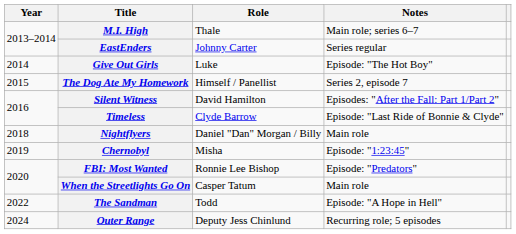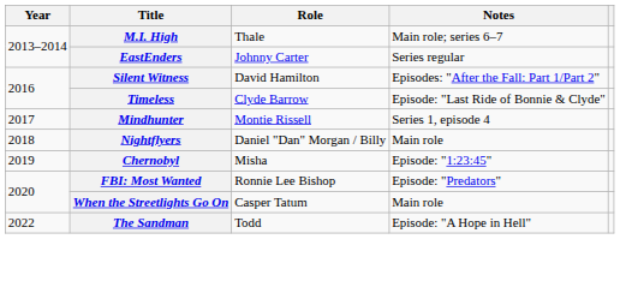 <table class="wikitable sortable plainrowheaders">
 <tr>
 <th scope="col">Year</th>
 <th scope="col">Title</th>
 <th scope="col">Role</th>
 <th scope="col">Notes</th>
 <th scope="col" class="unsortable"></th>
 </tr>
 <tr>
 <td rowspan="2">2013–2014</td>
 <th scope="row"><em><a href='#'>M.I. High</a></em></th>
 <td>Thale</td>
 <td>Main role; series 6–7</td>
 <td></td>
 </tr>
 <tr>
 <th scope="row"><em><a href='#'>EastEnders</a></em></th>
 <td><a href='#'>Johnny Carter</a></td>
 <td>Series regular</td>
 <td></td>
 </tr>
 <tr>
-<td>2014</td>
-<th scope="row"><em><a href='#'>Give Out Girls</a></em></th>
-<td>Luke</td>
-<td>Episode: "The Hot Boy"</td>
-<td></td>
-</tr>
-<tr>
-<td>2015</td>
-<th scope="row"><em><a href='#'>The Dog Ate My Homework</a></em></th>
-<td>Himself / Panellist</td>
-<td>Series 2, episode 7</td>
-<td></td>
-</tr>
-<tr>
 <td rowspan="2">2016</td>
 <th scope="row"><em><a href='#'>Silent Witness</a></em></th>
 <td>David Hamilton</td>
 <td>Episodes: "<a href='#'>After the Fall: Part 1/Part 2</a>"</td>
 <td></td>
 </tr>
 <tr>
 <th scope="row"><em><a href='#'>Timeless</a></em></th>
 <td><a href='#'>Clyde Barrow</a></td>
 <td>Episode: "Last Ride of Bonnie & Clyde"</td>
+<td></td>
+</tr>
+<tr>
+<td>2017</td>
+<th scope="row"><em><a href='#'>Mindhunter</a></em></th>
+<td><a href='#'>Montie Rissell</a></td>
+<td>Series 1, episode 4</td>
 <td></td>
 </tr>
 <tr>
 <td>2018</td>
 <th scope="row"><em><a href='#'>Nightflyers</a></em></th>
 <td>Daniel "Dan" Morgan / Billy</td>
 <td>Main role</td>
 <td></td>
 </tr>
 <tr>
 <td>2019</td>
 <th scope="row"><em><a href='#'>Chernobyl</a></em></th>
 <td>Misha</td>
 <td>Episode: "<a href='#'>1:23:45</a>"</td>
 <td></td>
 </tr>
 <tr>
 <td rowspan="2">2020</td>
 <th scope="row"><em><a href='#'>FBI: Most Wanted</a></em></th>
 <td>Ronnie Lee Bishop</td>
 <td>Episode: "<a href='#'>Predators</a>"</td>
 <td></td>
 </tr>
 <tr>
 <th scope="row"><em><a href='#'>When the Streetlights Go On</a></em></th>
 <td>Casper Tatum</td>
 <td>Main role</td>
 <td></td>
 </tr>
 <tr>
 <td>2022</td>
 <th scope="row"><em><a href='#'>The Sandman</a></em></th>
 <td>Todd</td>
 <td>Episode: "A Hope in Hell"</td>
 <td></td>
 </tr>
-<tr>
-<td>2024</td>
-<th scope="row"><em><a href='#'>Outer Range</a></em></th>
-<td>Deputy Jess Chinlund</td>
-<td>Recurring role; 5 episodes</td>
-<td></td>
-</tr>
 </table>
